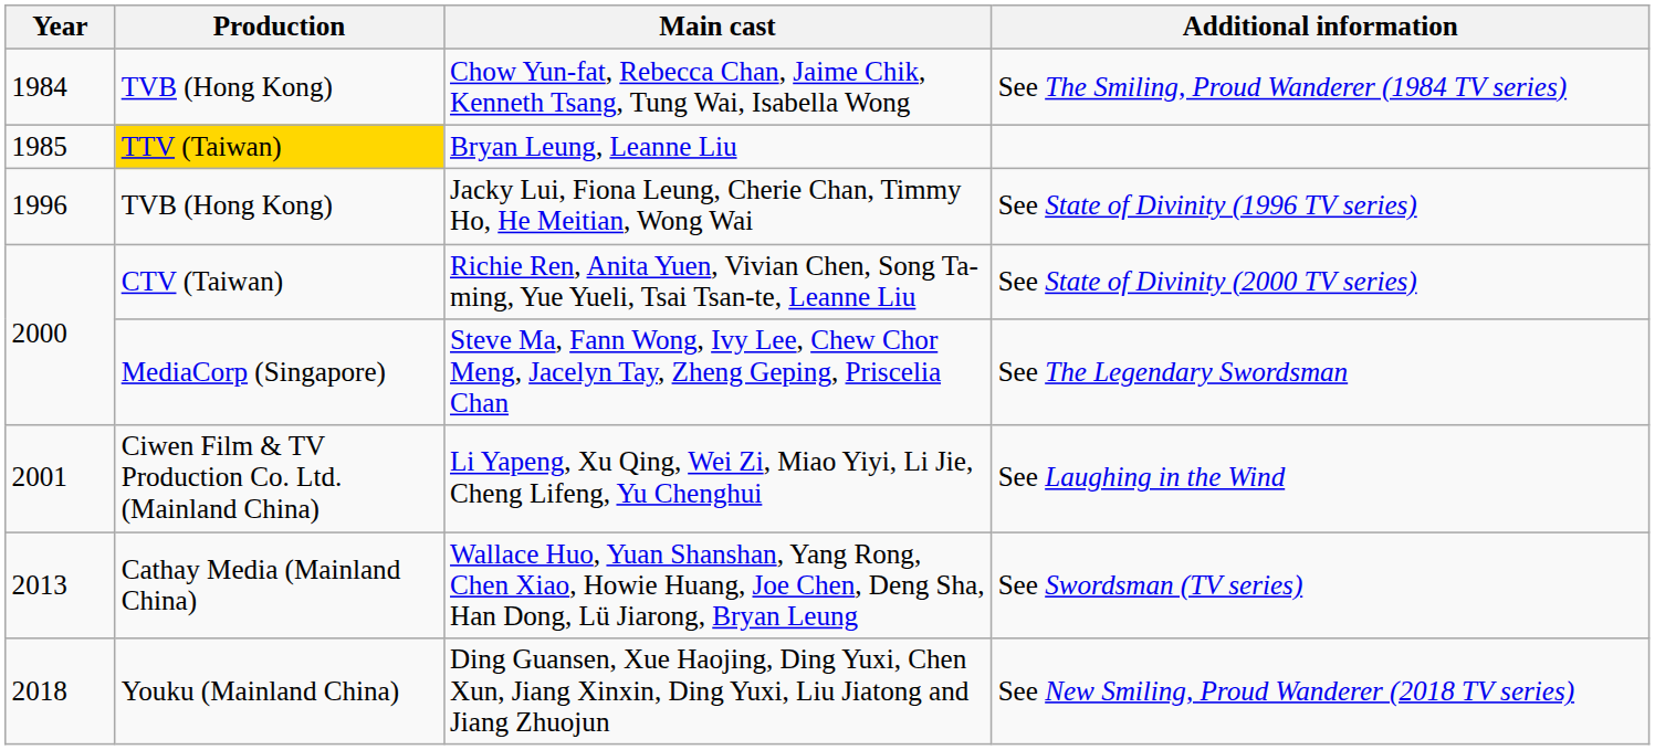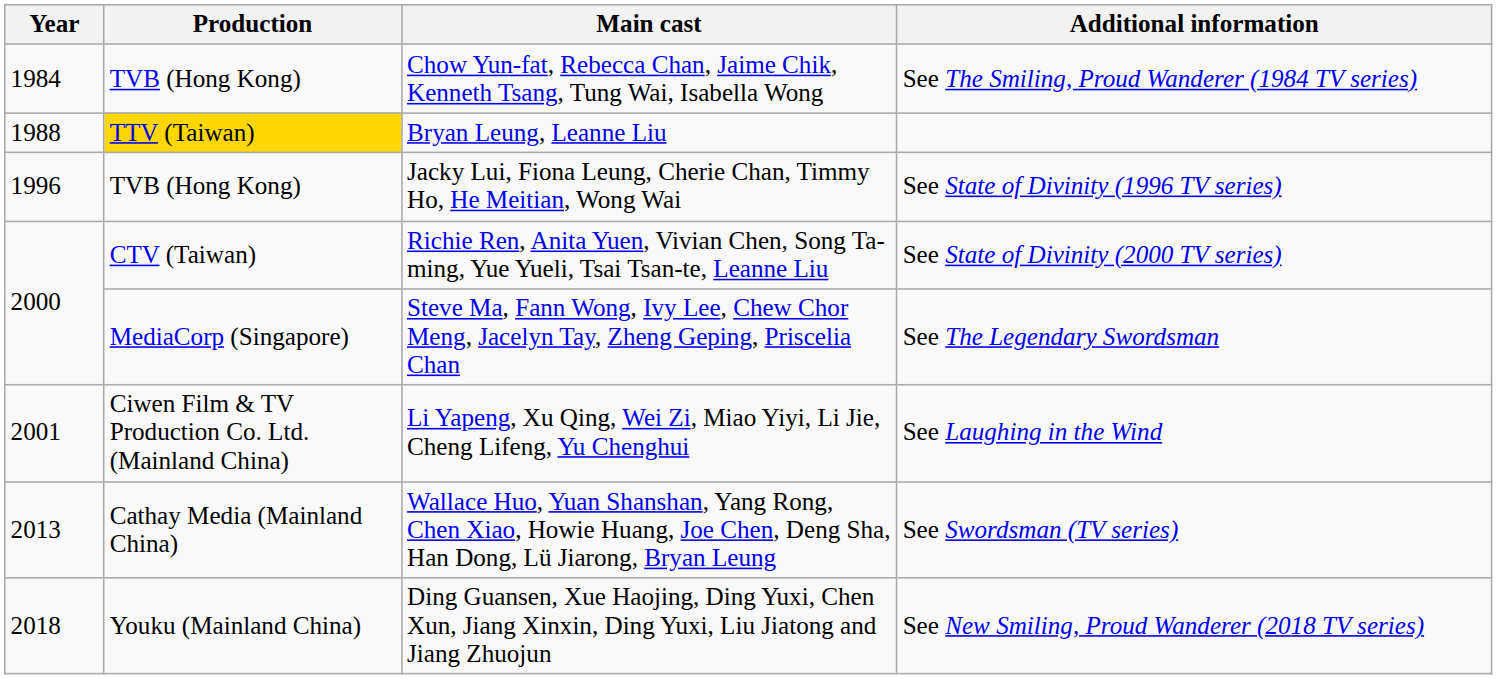 <table class="wikitable" width=75%>
 <tr>
 <th width=5%>Year</th>
 <th width=15%>Production</th>
 <th width=25%>Main cast</th>
 <th width=30%>Additional information</th>
 </tr>
 <tr>
 <td>1984</td>
 <td><a href='#'>TVB</a> (Hong Kong)</td>
 <td><a href='#'>Chow Yun-fat</a>, <a href='#'>Rebecca Chan</a>, <a href='#'>Jaime Chik</a>, <a href='#'>Kenneth Tsang</a>, Tung Wai, Isabella Wong</td>
 <td>See <em><a href='#'>The Smiling, Proud Wanderer (1984 TV series)</a></em></td>
 </tr>
 <tr>
-<td>1985</td>
+<td>1988</td>
 <td style="background: gold;"><a href='#'>TTV</a> (Taiwan)</td>
 <td><a href='#'>Bryan Leung</a>, <a href='#'>Leanne Liu</a></td>
 <td></td>
 </tr>
 <tr>
 <td>1996</td>
 <td>TVB (Hong Kong)</td>
 <td>Jacky Lui, Fiona Leung, Cherie Chan, Timmy Ho, <a href='#'>He Meitian</a>, Wong Wai</td>
 <td>See <em><a href='#'>State of Divinity (1996 TV series)</a></em></td>
 </tr>
 <tr>
 <td rowspan=2>2000</td>
 <td><a href='#'>CTV</a> (Taiwan)</td>
 <td><a href='#'>Richie Ren</a>, <a href='#'>Anita Yuen</a>, Vivian Chen, Song Ta-ming, Yue Yueli, Tsai Tsan-te, <a href='#'>Leanne Liu</a></td>
 <td>See <em><a href='#'>State of Divinity (2000 TV series)</a></em></td>
 </tr>
 <tr>
 <td><a href='#'>MediaCorp</a> (Singapore)</td>
 <td><a href='#'>Steve Ma</a>, <a href='#'>Fann Wong</a>, <a href='#'>Ivy Lee</a>, <a href='#'>Chew Chor Meng</a>, <a href='#'>Jacelyn Tay</a>, <a href='#'>Zheng Geping</a>, <a href='#'>Priscelia Chan</a></td>
 <td>See <em><a href='#'>The Legendary Swordsman</a></em></td>
 </tr>
 <tr>
 <td>2001</td>
 <td>Ciwen Film & TV Production Co. Ltd. (Mainland China)</td>
 <td><a href='#'>Li Yapeng</a>, Xu Qing, <a href='#'>Wei Zi</a>, Miao Yiyi, Li Jie, Cheng Lifeng, <a href='#'>Yu Chenghui</a></td>
 <td>See <em><a href='#'>Laughing in the Wind</a></em></td>
 </tr>
 <tr>
 <td>2013</td>
 <td>Cathay Media (Mainland China)</td>
 <td><a href='#'>Wallace Huo</a>, <a href='#'>Yuan Shanshan</a>, Yang Rong, <a href='#'>Chen Xiao</a>, Howie Huang, <a href='#'>Joe Chen</a>, Deng Sha, Han Dong, Lü Jiarong, <a href='#'>Bryan Leung</a></td>
 <td>See <em><a href='#'>Swordsman (TV series)</a></em></td>
 </tr>
 <tr>
 <td>2018</td>
 <td>Youku (Mainland China)</td>
 <td>Ding Guansen, Xue Haojing, Ding Yuxi, Chen Xun, Jiang Xinxin, Ding Yuxi, Liu Jiatong and Jiang Zhuojun</td>
 <td>See <em><a href='#'>New Smiling, Proud Wanderer (2018 TV series)</a></em></td>
 </tr>
 </table>
